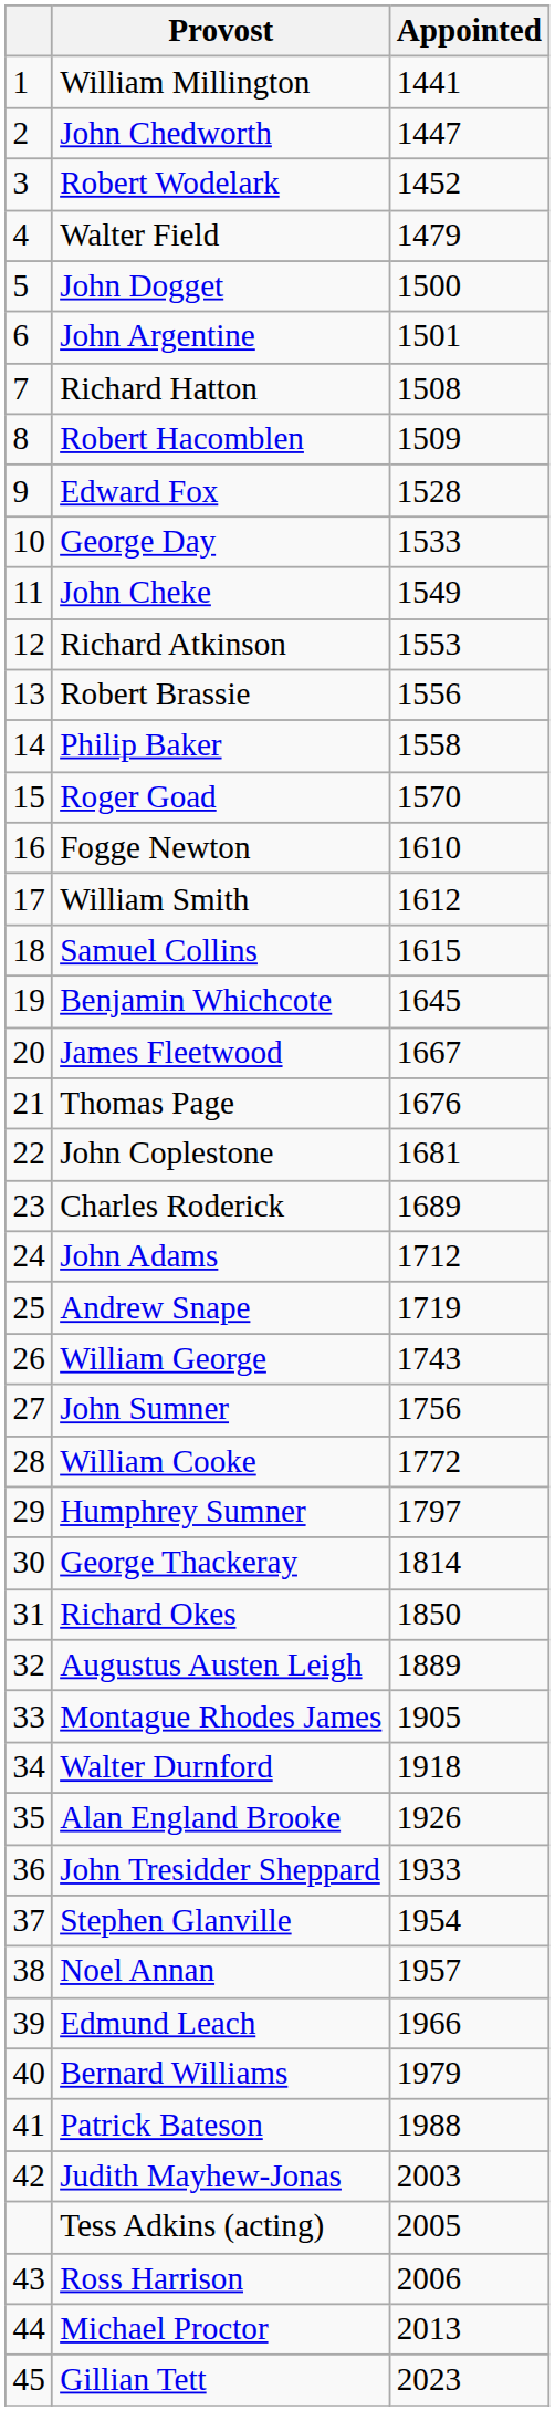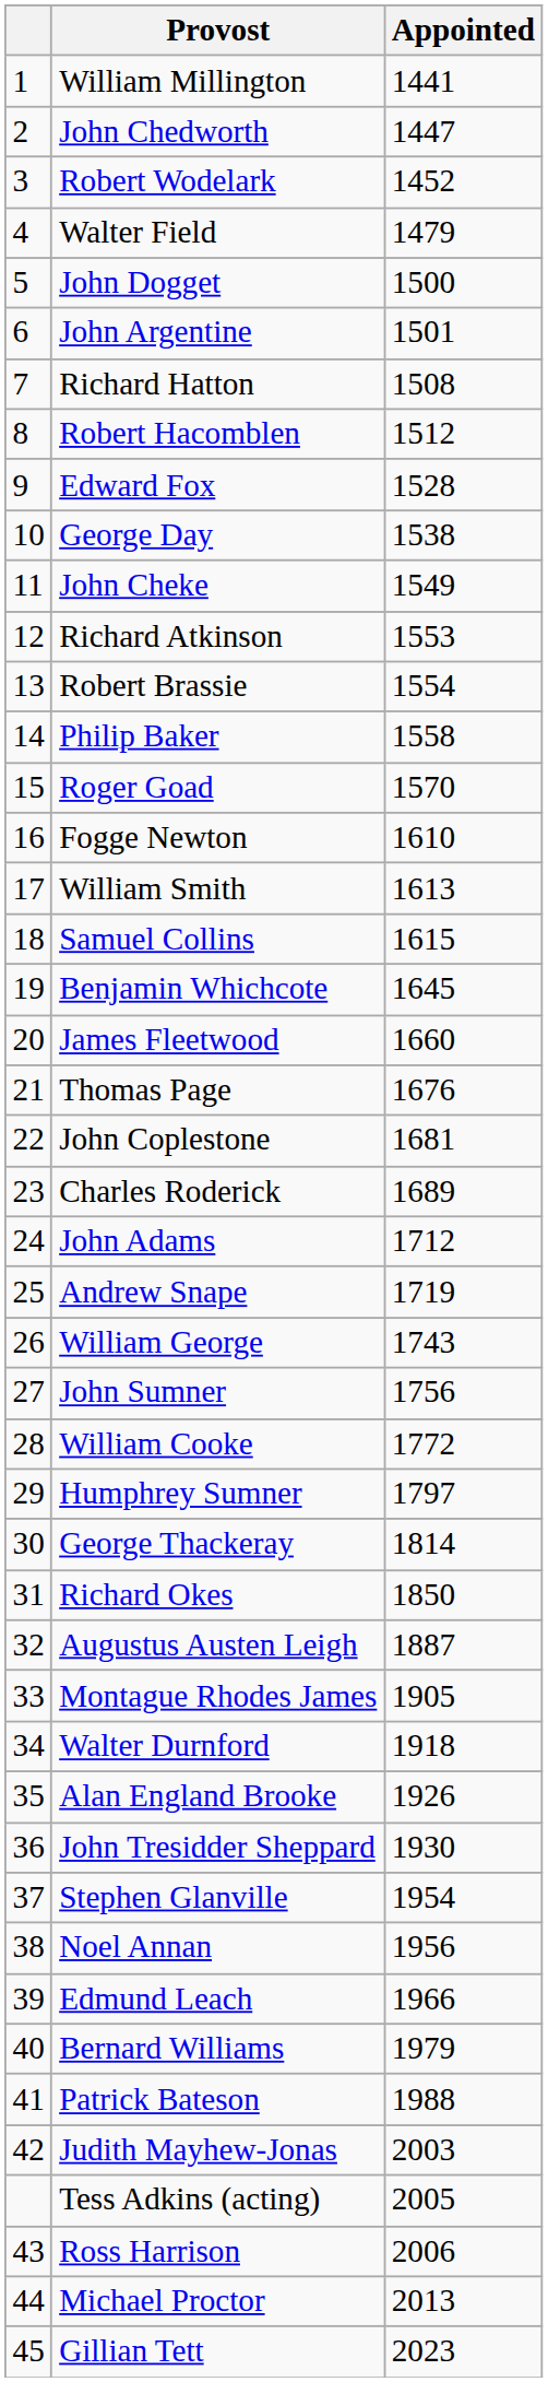 <table class="wikitable" border="0">
 <tr>
 <th></th>
 <th>Provost</th>
 <th>Appointed</th>
 </tr>
 <tr>
 <td>1</td>
 <td>William Millington</td>
 <td>1441</td>
 </tr>
 <tr>
 <td>2</td>
 <td><a href='#'>John Chedworth</a></td>
 <td>1447</td>
 </tr>
 <tr>
 <td>3</td>
 <td><a href='#'>Robert Wodelark</a></td>
 <td>1452</td>
 </tr>
 <tr>
 <td>4</td>
 <td>Walter Field</td>
 <td>1479</td>
 </tr>
 <tr>
 <td>5</td>
 <td><a href='#'>John Dogget</a></td>
 <td>1500</td>
 </tr>
 <tr>
 <td>6</td>
 <td><a href='#'>John Argentine</a></td>
 <td>1501</td>
 </tr>
 <tr>
 <td>7</td>
 <td>Richard Hatton</td>
 <td>1508</td>
 </tr>
 <tr>
 <td>8</td>
 <td><a href='#'>Robert Hacomblen</a></td>
-<td>1509</td>
+<td>1512</td>
 </tr>
 <tr>
 <td>9</td>
 <td><a href='#'>Edward Fox</a></td>
 <td>1528</td>
 </tr>
 <tr>
 <td>10</td>
 <td><a href='#'>George Day</a></td>
-<td>1533</td>
+<td>1538</td>
 </tr>
 <tr>
 <td>11</td>
 <td><a href='#'>John Cheke</a></td>
 <td>1549</td>
 </tr>
 <tr>
 <td>12</td>
 <td>Richard Atkinson</td>
 <td>1553</td>
 </tr>
 <tr>
 <td>13</td>
 <td>Robert Brassie</td>
-<td>1556</td>
+<td>1554</td>
 </tr>
 <tr>
 <td>14</td>
 <td><a href='#'>Philip Baker</a></td>
 <td>1558</td>
 </tr>
 <tr>
 <td>15</td>
 <td><a href='#'>Roger Goad</a></td>
 <td>1570</td>
 </tr>
 <tr>
 <td>16</td>
 <td>Fogge Newton</td>
 <td>1610</td>
 </tr>
 <tr>
 <td>17</td>
 <td>William Smith</td>
-<td>1612</td>
+<td>1613</td>
 </tr>
 <tr>
 <td>18</td>
 <td><a href='#'>Samuel Collins</a></td>
 <td>1615</td>
 </tr>
 <tr>
 <td>19</td>
 <td><a href='#'>Benjamin Whichcote</a></td>
 <td>1645</td>
 </tr>
 <tr>
 <td>20</td>
 <td><a href='#'>James Fleetwood</a></td>
-<td>1667</td>
+<td>1660</td>
 </tr>
 <tr>
 <td>21</td>
 <td>Thomas Page</td>
 <td>1676</td>
 </tr>
 <tr>
 <td>22</td>
 <td>John Coplestone</td>
 <td>1681</td>
 </tr>
 <tr>
 <td>23</td>
 <td>Charles Roderick</td>
 <td>1689</td>
 </tr>
 <tr>
 <td>24</td>
 <td><a href='#'>John Adams</a></td>
 <td>1712</td>
 </tr>
 <tr>
 <td>25</td>
 <td><a href='#'>Andrew Snape</a></td>
 <td>1719</td>
 </tr>
 <tr>
 <td>26</td>
 <td><a href='#'>William George</a></td>
 <td>1743</td>
 </tr>
 <tr>
 <td>27</td>
 <td><a href='#'>John Sumner</a></td>
 <td>1756</td>
 </tr>
 <tr>
 <td>28</td>
 <td><a href='#'>William Cooke</a></td>
 <td>1772</td>
 </tr>
 <tr>
 <td>29</td>
 <td><a href='#'>Humphrey Sumner</a></td>
 <td>1797</td>
 </tr>
 <tr>
 <td>30</td>
 <td><a href='#'>George Thackeray</a></td>
 <td>1814</td>
 </tr>
 <tr>
 <td>31</td>
 <td><a href='#'>Richard Okes</a></td>
 <td>1850</td>
 </tr>
 <tr>
 <td>32</td>
 <td><a href='#'>Augustus Austen Leigh</a></td>
-<td>1889</td>
+<td>1887</td>
 </tr>
 <tr>
 <td>33</td>
 <td><a href='#'>Montague Rhodes James</a></td>
 <td>1905</td>
 </tr>
 <tr>
 <td>34</td>
 <td><a href='#'>Walter Durnford</a></td>
 <td>1918</td>
 </tr>
 <tr>
 <td>35</td>
 <td><a href='#'>Alan England Brooke</a></td>
 <td>1926</td>
 </tr>
 <tr>
 <td>36</td>
 <td><a href='#'>John Tresidder Sheppard</a></td>
-<td>1933</td>
+<td>1930</td>
 </tr>
 <tr>
 <td>37</td>
 <td><a href='#'>Stephen Glanville</a></td>
 <td>1954</td>
 </tr>
 <tr>
 <td>38</td>
 <td><a href='#'>Noel Annan</a></td>
-<td>1957</td>
+<td>1956</td>
 </tr>
 <tr>
 <td>39</td>
 <td><a href='#'>Edmund Leach</a></td>
 <td>1966</td>
 </tr>
 <tr>
 <td>40</td>
 <td><a href='#'>Bernard Williams</a></td>
 <td>1979</td>
 </tr>
 <tr>
 <td>41</td>
 <td><a href='#'>Patrick Bateson</a></td>
 <td>1988</td>
 </tr>
 <tr>
 <td>42</td>
 <td><a href='#'>Judith Mayhew-Jonas</a></td>
 <td>2003</td>
 </tr>
 <tr>
 <td></td>
 <td>Tess Adkins (acting)</td>
 <td>2005</td>
 </tr>
 <tr>
 <td>43</td>
 <td><a href='#'>Ross Harrison</a></td>
 <td>2006</td>
 </tr>
 <tr>
 <td>44</td>
 <td><a href='#'>Michael Proctor</a></td>
 <td>2013</td>
 </tr>
 <tr>
 <td>45</td>
 <td><a href='#'>Gillian Tett</a></td>
 <td>2023</td>
 </tr>
 </table>
